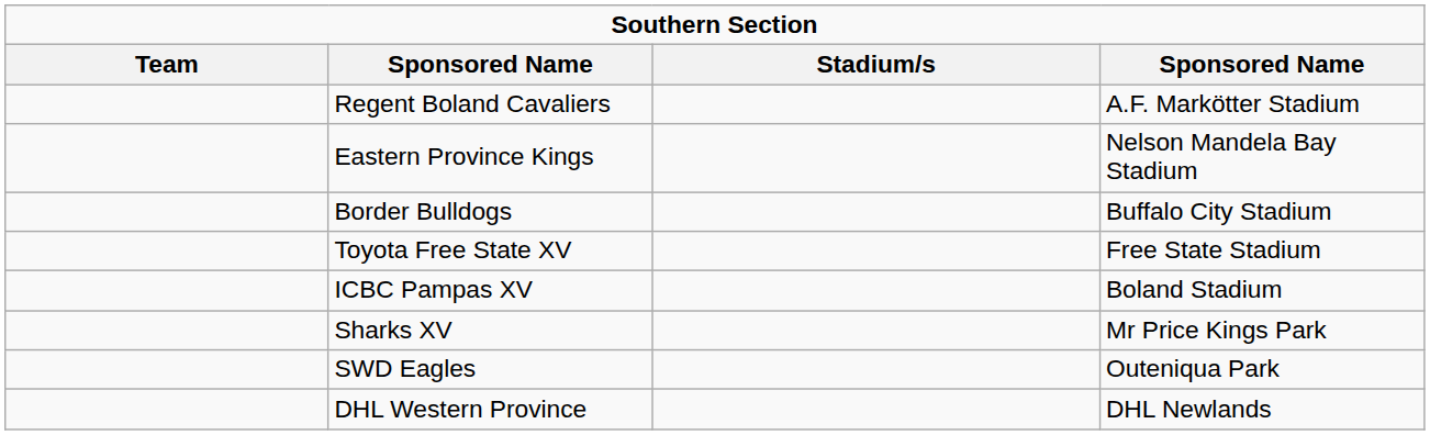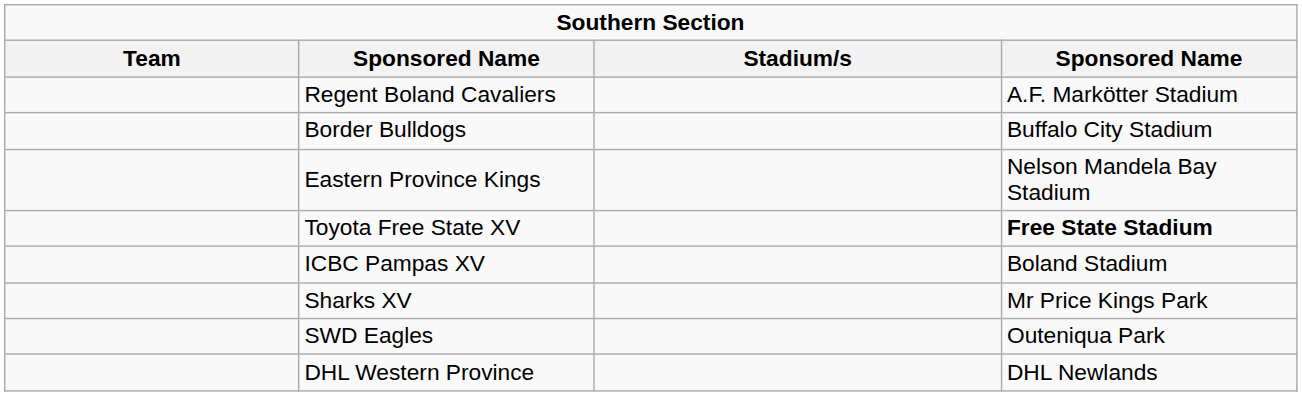 <table class="wikitable">
 <tr>
 <td colspan=4 align=center><strong>Southern Section</strong></td>
 </tr>
 <tr>
 <th width="200">Team</th>
 <th width="200">Sponsored Name</th>
 <th width="280">Stadium/s</th>
 <th width="200">Sponsored Name</th>
 </tr>
 <tr>
 <td></td>
 <td>Regent Boland Cavaliers</td>
 <td></td>
 <td>A.F. Markötter Stadium</td>
 </tr>
 <tr>
 <td></td>
+<td>Border Bulldogs</td>
+<td></td>
+<td>Buffalo City Stadium</td>
+</tr>
+<tr>
+<td></td>
 <td>Eastern Province Kings</td>
 <td></td>
 <td>Nelson Mandela Bay Stadium</td>
 </tr>
 <tr>
 <td></td>
-<td>Border Bulldogs</td>
-<td></td>
-<td>Buffalo City Stadium</td>
-</tr>
-<tr>
-<td></td>
 <td>Toyota Free State XV</td>
 <td></td>
-<td>Free State Stadium</td>
+<td><strong>Free State Stadium</strong></td>
 </tr>
 <tr>
 <td></td>
 <td>ICBC Pampas XV</td>
 <td></td>
 <td>Boland Stadium</td>
 </tr>
 <tr>
 <td></td>
 <td>Sharks XV</td>
 <td></td>
 <td>Mr Price Kings Park</td>
 </tr>
 <tr>
 <td></td>
 <td>SWD Eagles</td>
 <td></td>
 <td>Outeniqua Park</td>
 </tr>
 <tr>
 <td></td>
 <td>DHL Western Province</td>
 <td></td>
 <td>DHL Newlands</td>
 </tr>
 </table>
